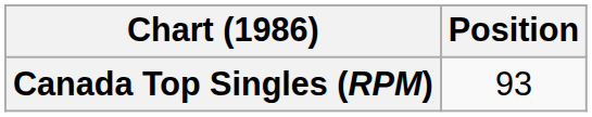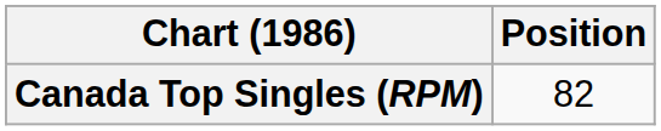 <table class="wikitable plainrowheaders" style="text-align:center">
 <tr>
 <th scope="col">Chart (1986)</th>
 <th scope="col">Position</th>
 </tr>
 <tr>
 <th scope="row">Canada Top Singles (<em>RPM</em>)</th>
-<td>93</td>
+<td>82</td>
 </tr>
 </table>
